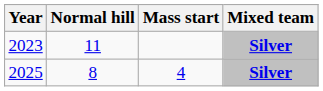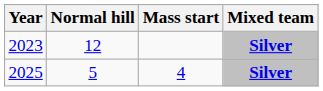 <table class="wikitable" "text-align:center;">
 <tr>
 <th>Year</th>
 <th>Normal hill</th>
 <th>Mass start</th>
 <th>Mixed team</th>
 </tr>
 <tr align=center>
 <td><a href='#'>2023</a></td>
-<td><a href='#'>11</a></td>
+<td><a href='#'>12</a></td>
 <td></td>
 <td bgcolor=silver><a href='#'><strong>Silver</strong></a></td>
 </tr>
 <tr align=center>
 <td><a href='#'>2025</a></td>
-<td><a href='#'>8</a></td>
+<td><a href='#'>5</a></td>
 <td><a href='#'>4</a></td>
 <td bgcolor=silver><a href='#'><strong>Silver</strong></a></td>
 </tr>
 </table>
